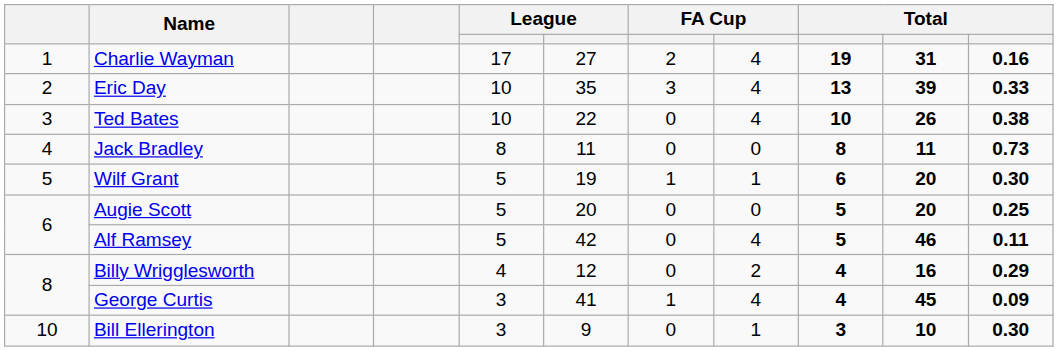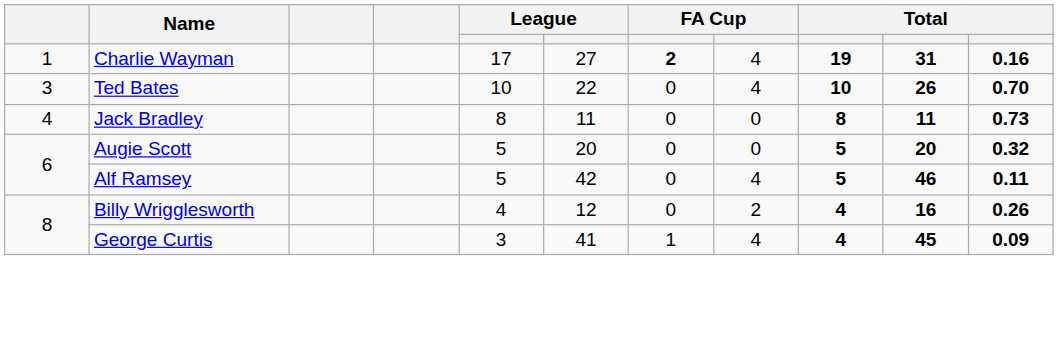 <table class="wikitable plainrowheaders" style="text-align:center;">
 <tr>
 <th scope="col" rowspan="2" style="width:4em;"></th>
 <th scope="col" rowspan="2" style="width:10em;">Name</th>
 <th scope="col" rowspan="2" style="width:4em;"></th>
 <th scope="col" rowspan="2" style="width:4em;"></th>
 <th scope="col" colspan="2">League</th>
 <th scope="col" colspan="2">FA Cup</th>
 <th scope="col" colspan="3">Total</th>
 </tr>
 <tr>
 <th scope="col" style="width:4em;"></th>
 <th scope="col" style="width:4em;"></th>
 <th scope="col" style="width:4em;"></th>
 <th scope="col" style="width:4em;"></th>
 <th scope="col" style="width:4em;"></th>
 <th scope="col" style="width:4em;"></th>
 <th scope="col" style="width:4em;"></th>
 </tr>
 <tr>
 <td>1</td>
 <td align="left"><a href='#'>Charlie Wayman</a></td>
 <td></td>
 <td></td>
 <td>17</td>
 <td>27</td>
-<td>2</td>
+<td><strong>2</strong></td>
 <td>4</td>
 <td><strong>19</strong></td>
 <td><strong>31</strong></td>
 <td><strong>0.16</strong></td>
-</tr>
-<tr>
-<td>2</td>
-<td align="left"><a href='#'>Eric Day</a></td>
-<td></td>
-<td></td>
-<td>10</td>
-<td>35</td>
-<td>3</td>
-<td>4</td>
-<td><strong>13</strong></td>
-<td><strong>39</strong></td>
-<td><strong>0.33</strong></td>
 </tr>
 <tr>
 <td>3</td>
 <td align="left"><a href='#'>Ted Bates</a></td>
 <td></td>
 <td></td>
 <td>10</td>
 <td>22</td>
 <td>0</td>
 <td>4</td>
 <td><strong>10</strong></td>
 <td><strong>26</strong></td>
-<td><strong>0.38</strong></td>
+<td><strong>0.70</strong></td>
 </tr>
 <tr>
 <td>4</td>
 <td align="left"><a href='#'>Jack Bradley</a></td>
 <td></td>
 <td></td>
 <td>8</td>
 <td>11</td>
 <td>0</td>
 <td>0</td>
 <td><strong>8</strong></td>
 <td><strong>11</strong></td>
 <td><strong>0.73</strong></td>
 </tr>
 <tr>
-<td>5</td>
-<td align="left"><a href='#'>Wilf Grant</a></td>
-<td></td>
-<td></td>
-<td>5</td>
-<td>19</td>
-<td>1</td>
-<td>1</td>
-<td><strong>6</strong></td>
-<td><strong>20</strong></td>
-<td><strong>0.30</strong></td>
-</tr>
-<tr>
 <td rowspan="2">6</td>
 <td align="left"><a href='#'>Augie Scott</a></td>
 <td></td>
 <td></td>
 <td>5</td>
 <td>20</td>
 <td>0</td>
 <td>0</td>
 <td><strong>5</strong></td>
 <td><strong>20</strong></td>
-<td><strong>0.25</strong></td>
+<td><strong>0.32</strong></td>
 </tr>
 <tr>
 <td align="left"><a href='#'>Alf Ramsey</a></td>
 <td></td>
 <td></td>
 <td>5</td>
 <td>42</td>
 <td>0</td>
 <td>4</td>
 <td><strong>5</strong></td>
 <td><strong>46</strong></td>
 <td><strong>0.11</strong></td>
 </tr>
 <tr>
 <td rowspan="2">8</td>
 <td align="left"><a href='#'>Billy Wrigglesworth</a></td>
 <td></td>
 <td></td>
 <td>4</td>
 <td>12</td>
 <td>0</td>
 <td>2</td>
 <td><strong>4</strong></td>
 <td><strong>16</strong></td>
-<td><strong>0.29</strong></td>
+<td><strong>0.26</strong></td>
 </tr>
 <tr>
 <td align="left"><a href='#'>George Curtis</a></td>
 <td></td>
 <td></td>
 <td>3</td>
 <td>41</td>
 <td>1</td>
 <td>4</td>
 <td><strong>4</strong></td>
 <td><strong>45</strong></td>
 <td><strong>0.09</strong></td>
 </tr>
-<tr>
-<td>10</td>
-<td align="left"><a href='#'>Bill Ellerington</a></td>
-<td></td>
-<td></td>
-<td>3</td>
-<td>9</td>
-<td>0</td>
-<td>1</td>
-<td><strong>3</strong></td>
-<td><strong>10</strong></td>
-<td><strong>0.30</strong></td>
-</tr>
 </table>
